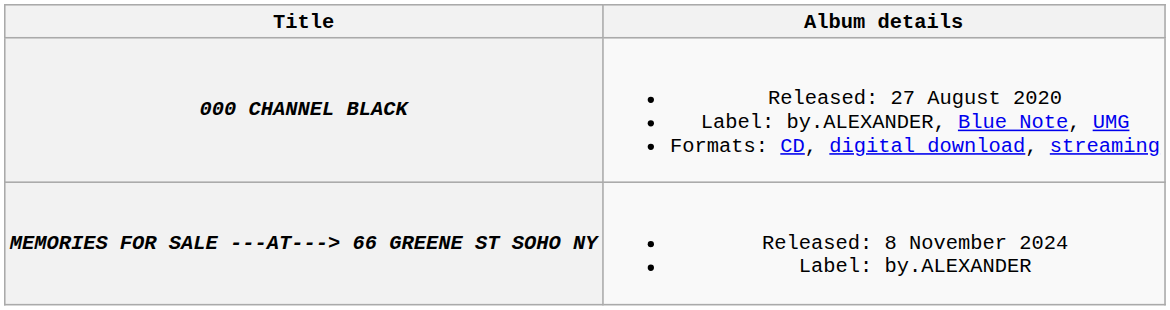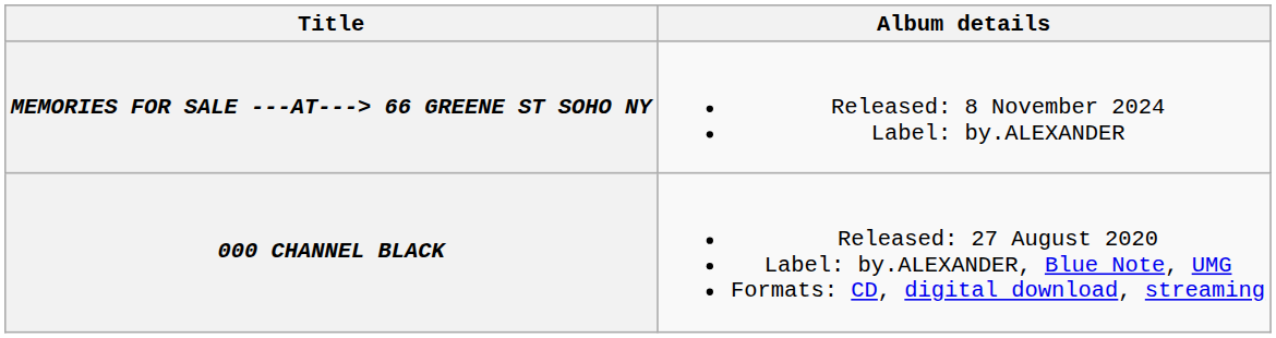 <table class="wikitable plainrowheaders" style="text-align:center;">
 <tr>
 <th scope="col">Title</th>
 <th scope="col">Album details</th>
 </tr>
 <tr>
+<th scope="row"><em>MEMORIES FOR SALE ---AT---> 66 GREENE ST SOHO NY </em></th>
+<td><br><ul><li>Released: 8 November 2024</li><li>Label: by.ALEXANDER</li></ul></td>
+</tr>
+<tr>
 <th scope="row"><em>000 CHANNEL BLACK</em></th>
 <td><br><ul><li>Released: 27 August 2020</li><li>Label: by.ALEXANDER, <a href='#'>Blue Note</a>, <a href='#'>UMG</a></li><li>Formats: <a href='#'>CD</a>, <a href='#'>digital download</a>, <a href='#'>streaming</a></li></ul></td>
 </tr>
-<tr>
-<th scope="row"><em>MEMORIES FOR SALE ---AT---> 66 GREENE ST SOHO NY </em></th>
-<td><br><ul><li>Released: 8 November 2024</li><li>Label: by.ALEXANDER</li></ul></td>
-</tr>
 </table>
